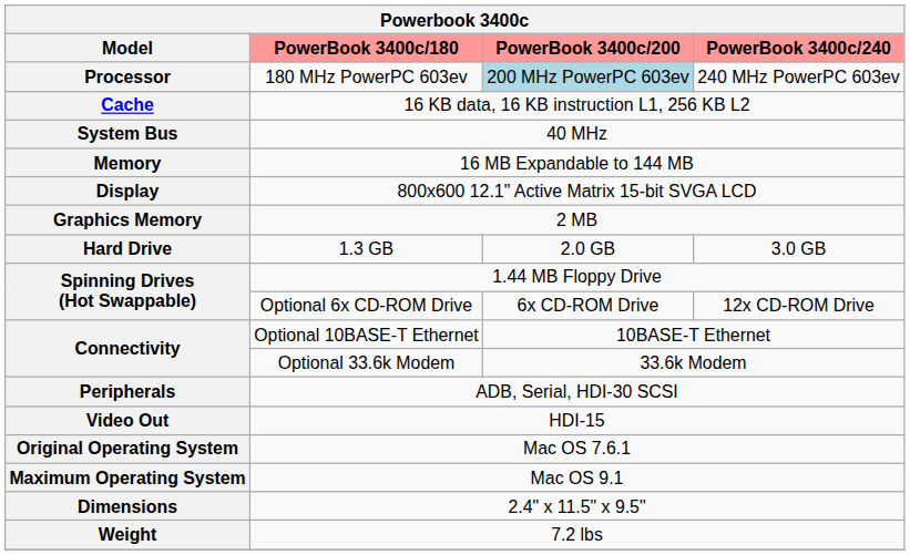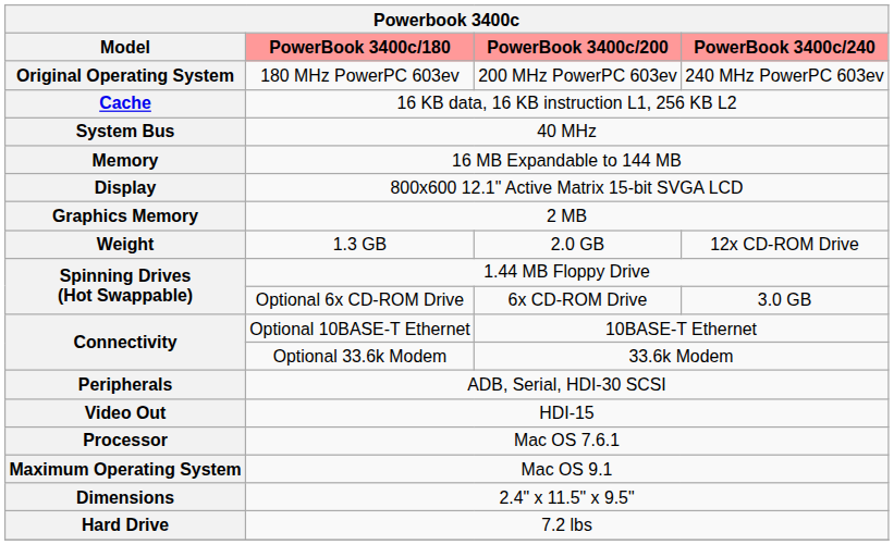 <table class="wikitable mw-collapsible" style="font-size:small; text-align:center">
 <tr>
 <th colspan=4>Powerbook 3400c</th>
 </tr>
 <tr>
 <th>Model</th>
 <th style="background:#FF9999">PowerBook 3400c/180</th>
 <th style="background:#FF9999">PowerBook 3400c/200</th>
 <th style="background:#FF9999">PowerBook 3400c/240</th>
 </tr>
 <tr>
-<th>Processor</th>
+<th>Original Operating System</th>
 <td colspan=1>180 MHz PowerPC 603ev</td>
-<td colspan=1 style="background: lightblue;">200 MHz PowerPC 603ev</td>
+<td colspan=1>200 MHz PowerPC 603ev</td>
 <td colspan=1>240 MHz PowerPC 603ev</td>
 </tr>
 <tr>
 <th><a href='#'>Cache</a></th>
 <td colspan=3>16 KB data, 16 KB instruction L1, 256 KB L2</td>
 </tr>
 <tr>
 <th>System Bus</th>
 <td colspan=3>40 MHz</td>
 </tr>
 <tr>
 <th>Memory</th>
 <td colspan=3>16 MB <span>Expandable to 144 MB</span></td>
 </tr>
 <tr>
 <th>Display</th>
 <td colspan=3>800x600 12.1" Active Matrix 15-bit SVGA LCD</td>
 </tr>
 <tr>
 <th>Graphics Memory</th>
 <td colspan=3>2 MB</td>
 </tr>
 <tr>
-<th>Hard Drive</th>
+<th>Weight</th>
 <td colspan=1>1.3 GB</td>
 <td colspan=1>2.0 GB</td>
-<td colspan=1>3.0 GB</td>
+<td colspan=1>12x CD-ROM Drive</td>
 </tr>
 <tr>
 <th rowspan=2>Spinning Drives<br>(Hot Swappable)</th>
 <td colspan=3>1.44 MB Floppy Drive</td>
 </tr>
 <tr>
 <td colspan=1><span>Optional 6x CD-ROM Drive</span></td>
 <td colspan=1>6x CD-ROM Drive</td>
-<td colspan=1>12x CD-ROM Drive</td>
+<td colspan=1>3.0 GB</td>
 </tr>
 <tr>
 <th rowspan=2>Connectivity</th>
 <td colspan=1><span>Optional 10BASE-T Ethernet</span></td>
 <td colspan=2>10BASE-T Ethernet</td>
 </tr>
 <tr>
 <td colspan=1><span>Optional 33.6k Modem</span></td>
 <td colspan=2>33.6k Modem</td>
 </tr>
 <tr>
 <th>Peripherals</th>
 <td colspan=3>ADB, Serial, HDI-30 SCSI</td>
 </tr>
 <tr>
 <th>Video Out</th>
 <td colspan=3>HDI-15</td>
 </tr>
 <tr>
-<th>Original Operating System</th>
+<th>Processor</th>
 <td colspan=3>Mac OS 7.6.1</td>
 </tr>
 <tr>
 <th>Maximum Operating System</th>
 <td colspan=3>Mac OS 9.1</td>
 </tr>
 <tr>
 <th>Dimensions</th>
 <td colspan=3>2.4" x 11.5" x 9.5"</td>
 </tr>
 <tr>
-<th>Weight</th>
+<th>Hard Drive</th>
 <td colspan=3>7.2 lbs</td>
 </tr>
 <tr>
 </tr>
 </table>
